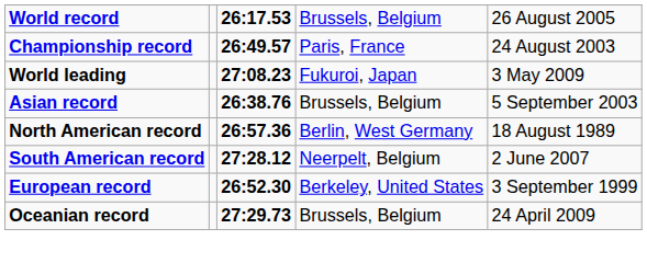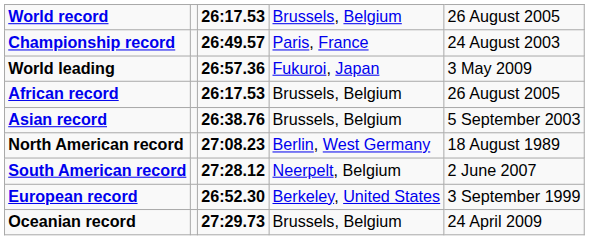 <table class="wikitable">
 <tr>
 <td><strong><a href='#'>World record</a></strong></td>
 <td></td>
 <td><strong>26:17.53</strong></td>
 <td><a href='#'>Brussels</a>, <a href='#'>Belgium</a></td>
 <td>26 August 2005</td>
 </tr>
 <tr>
 <td><strong><a href='#'>Championship record</a></strong></td>
 <td></td>
 <td><strong>26:49.57</strong></td>
 <td><a href='#'>Paris</a>, <a href='#'>France</a></td>
 <td>24 August 2003</td>
 </tr>
 <tr>
 <td><strong>World leading</strong></td>
 <td></td>
-<td><strong>27:08.23</strong></td>
+<td><strong>26:57.36</strong></td>
 <td><a href='#'>Fukuroi</a>, <a href='#'>Japan</a></td>
 <td>3 May 2009</td>
+</tr>
+<tr>
+<td><strong><a href='#'>African record</a></strong></td>
+<td></td>
+<td><strong>26:17.53</strong></td>
+<td>Brussels,  Belgium</td>
+<td>26 August 2005</td>
 </tr>
 <tr>
 <td><strong><a href='#'>Asian record</a></strong></td>
 <td></td>
 <td><strong>26:38.76</strong></td>
 <td>Brussels,  Belgium</td>
 <td>5 September 2003</td>
 </tr>
 <tr>
 <td><strong>North American record</strong></td>
 <td></td>
-<td><strong>26:57.36</strong></td>
+<td><strong>27:08.23</strong></td>
 <td><a href='#'>Berlin</a>, <a href='#'>West Germany</a></td>
 <td>18 August 1989</td>
 </tr>
 <tr>
 <td><strong><a href='#'>South American record</a></strong></td>
 <td></td>
 <td><strong>27:28.12</strong></td>
 <td><a href='#'>Neerpelt</a>, Belgium</td>
 <td>2 June 2007</td>
 </tr>
 <tr>
 <td><strong><a href='#'>European record</a></strong></td>
 <td></td>
 <td><strong>26:52.30</strong></td>
 <td><a href='#'>Berkeley</a>, <a href='#'>United States</a></td>
 <td>3 September 1999</td>
 </tr>
 <tr>
 <td><strong>Oceanian record</strong></td>
 <td></td>
 <td><strong>27:29.73</strong></td>
 <td>Brussels,  Belgium</td>
 <td>24 April 2009</td>
 </tr>
 </table>
